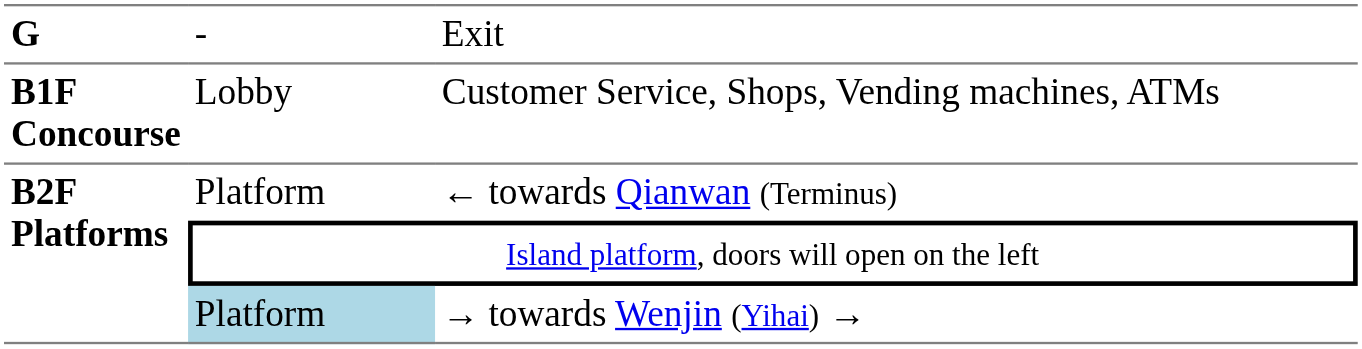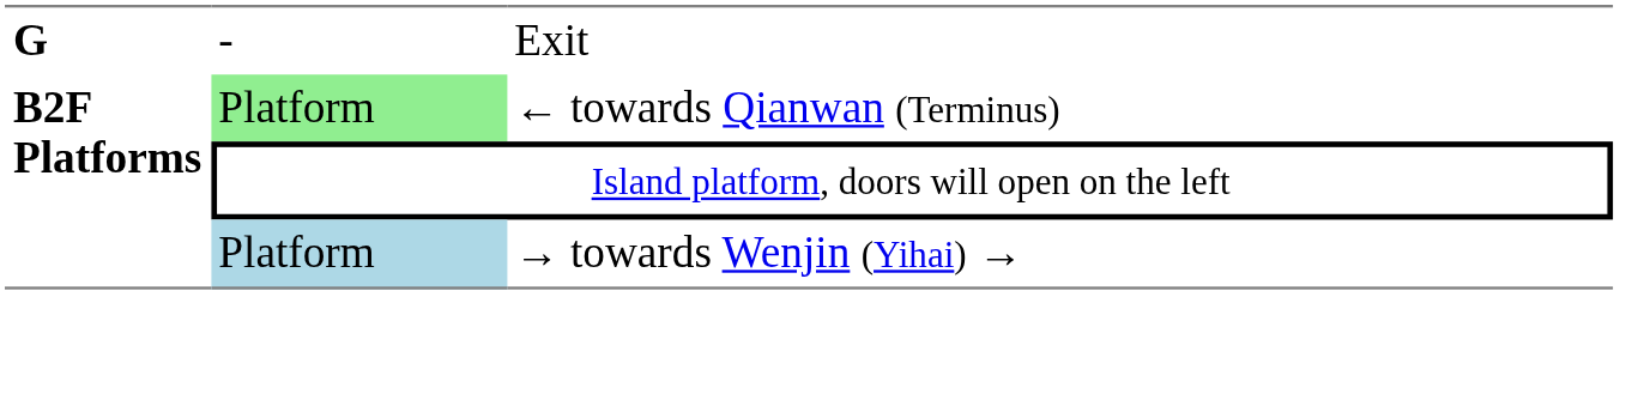 <table table border=0 cellspacing=0 cellpadding=3>
 <tr>
 <td style="border-top:solid 1px gray;" width=50 valign=top><strong>G</strong></td>
 <td style="border-top:solid 1px gray;" width=100 valign=top>-</td>
 <td style="border-top:solid 1px gray;" width=390 valign=top>Exit</td>
 </tr>
 <tr>
-<td style="border-bottom:solid 1px gray; border-top:solid 1px gray;" valign=top width=50><strong>B1F<br>Concourse</strong></td>
-<td style="border-bottom:solid 1px gray; border-top:solid 1px gray;" valign=top width=100>Lobby</td>
-<td style="border-bottom:solid 1px gray; border-top:solid 1px gray;" valign=top width=390>Customer Service, Shops, Vending machines, ATMs</td>
-</tr>
-<tr>
 <td style="border-bottom:solid 1px gray;" rowspan="3" valign=top><strong>B2F<br>Platforms</strong></td>
-<td>Platform</td>
+<td style="background: lightgreen;">Platform</td>
 <td>←  towards <a href='#'>Qianwan</a> <small>(Terminus)</small></td>
 </tr>
 <tr>
 <td style="border-right:solid 2px black;border-left:solid 2px black;border-top:solid 2px black;border-bottom:solid 2px black;text-align:center;" colspan=2><small><a href='#'>Island platform</a>, doors will open on the left</small></td>
 </tr>
 <tr>
 <td style="background: lightblue; border-bottom:solid 1px gray;">Platform</td>
 <td style="border-bottom:solid 1px gray;"><span>→</span>  towards <a href='#'>Wenjin</a> <small>(<a href='#'>Yihai</a>)</small> →</td>
 </tr>
 </table>
